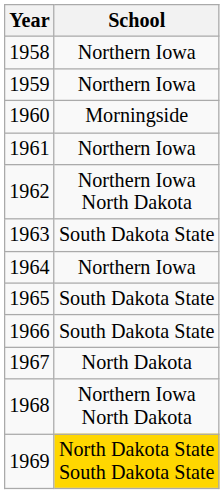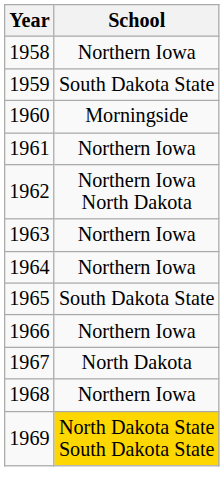 <table class="wikitable" style="text-align:center">
 <tr>
 <th>Year</th>
 <th>School</th>
 </tr>
 <tr>
 <td>1958</td>
 <td>Northern Iowa</td>
 </tr>
 <tr>
 <td>1959</td>
-<td>Northern Iowa</td>
+<td>South Dakota State</td>
 </tr>
 <tr>
 <td>1960</td>
 <td>Morningside</td>
 </tr>
 <tr>
 <td>1961</td>
 <td>Northern Iowa</td>
 </tr>
 <tr>
 <td>1962</td>
 <td>Northern Iowa<br>North Dakota</td>
 </tr>
 <tr>
 <td>1963</td>
-<td>South Dakota State</td>
+<td>Northern Iowa</td>
 </tr>
 <tr>
 <td>1964</td>
 <td>Northern Iowa</td>
 </tr>
 <tr>
 <td>1965</td>
 <td>South Dakota State</td>
 </tr>
 <tr>
 <td>1966</td>
-<td>South Dakota State</td>
+<td>Northern Iowa</td>
 </tr>
 <tr>
 <td>1967</td>
 <td>North Dakota</td>
 </tr>
 <tr>
 <td>1968</td>
-<td>Northern Iowa<br>North Dakota</td>
+<td>Northern Iowa</td>
 </tr>
 <tr>
 <td>1969</td>
 <td style="background: gold;">North Dakota State<br>South Dakota State</td>
 </tr>
 </table>
